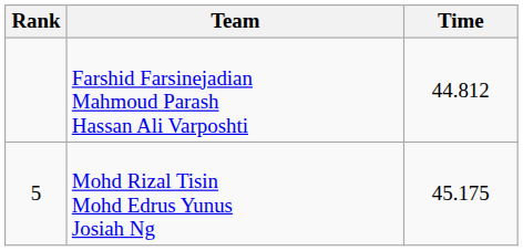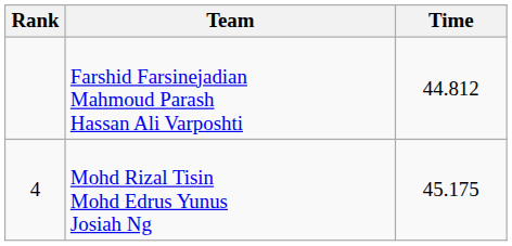 <table class=wikitable style="text-align:center">
 <tr>
 <th width=40>Rank</th>
 <th width=250>Team</th>
 <th width=80>Time</th>
 </tr>
 <tr>
 <td></td>
 <td align=left><br><a href='#'>Farshid Farsinejadian</a><br><a href='#'>Mahmoud Parash</a><br><a href='#'>Hassan Ali Varposhti</a></td>
 <td>44.812</td>
 </tr>
 <tr>
-<td>5</td>
+<td>4</td>
 <td align=left><br><a href='#'>Mohd Rizal Tisin</a><br><a href='#'>Mohd Edrus Yunus</a><br><a href='#'>Josiah Ng</a></td>
 <td>45.175</td>
 </tr>
 </table>
